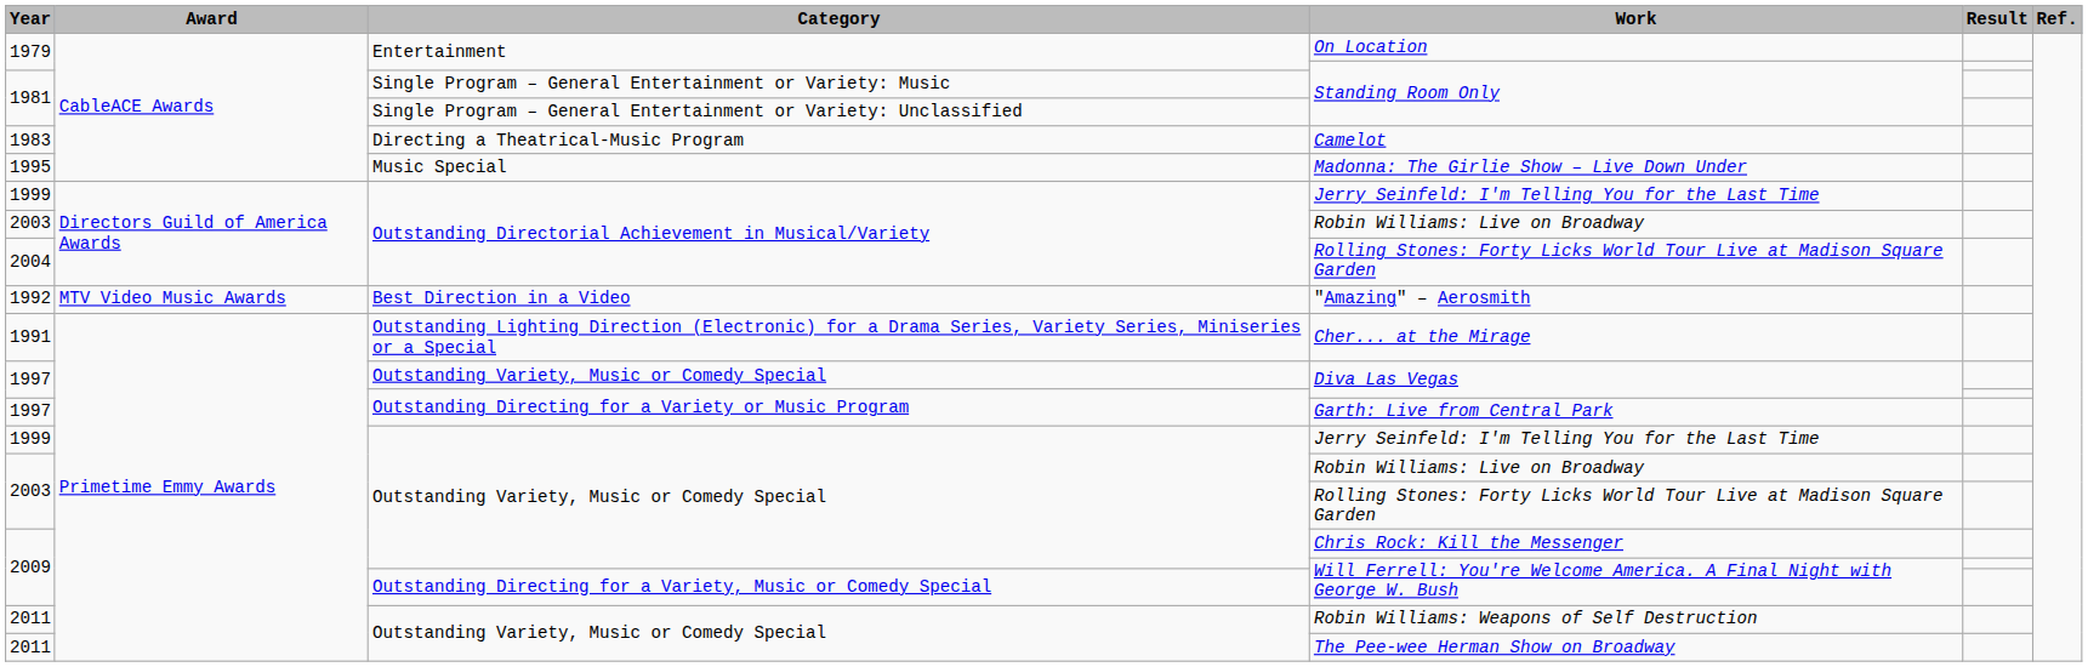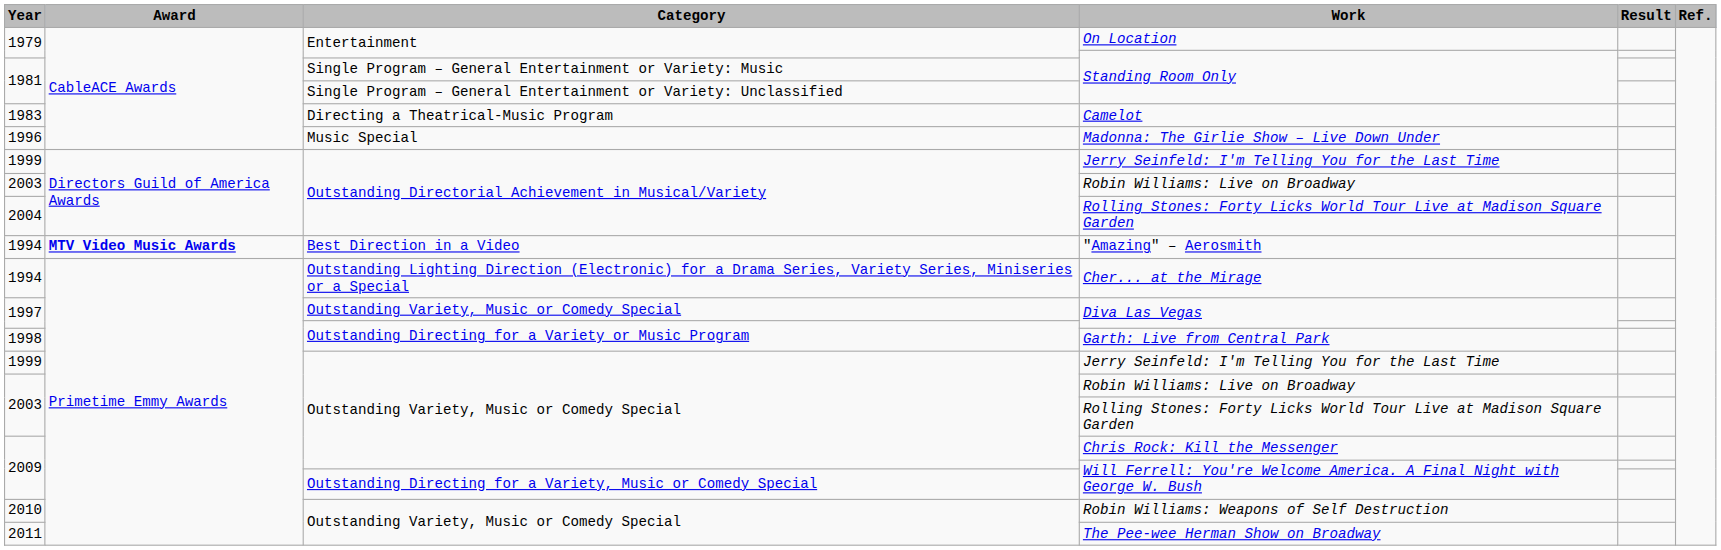 <table class="wikitable">
 <tr style="background:#b0c4de; text-align:center;">
 <th style="background:#bcbcbc;">Year</th>
 <th style="background:#bcbcbc;">Award</th>
 <th style="background:#bcbcbc;">Category</th>
 <th style="background:#bcbcbc;">Work</th>
 <th style="background:#bcbcbc;">Result</th>
 <th style="background:#bcbcbc;">Ref.</th>
 </tr>
 <tr>
 <td rowspan="2">1979</td>
 <td rowspan="6"><a href='#'>CableACE Awards</a></td>
 <td rowspan="2">Entertainment</td>
 <td><em><a href='#'>On Location</a></em></td>
 <td></td>
 <td rowspan="22"></td>
 </tr>
 <tr>
 <td rowspan="3"><em><a href='#'>Standing Room Only</a></em></td>
 <td></td>
 </tr>
 <tr>
 <td rowspan="2">1981</td>
 <td>Single Program – General Entertainment or Variety: Music</td>
 <td></td>
 </tr>
 <tr>
 <td>Single Program – General Entertainment or Variety: Unclassified</td>
 <td></td>
 </tr>
 <tr>
 <td>1983</td>
 <td>Directing a Theatrical-Music Program</td>
 <td><em><a href='#'>Camelot</a></em></td>
 <td></td>
 </tr>
 <tr>
-<td>1995</td>
+<td>1996</td>
 <td>Music Special</td>
 <td><em><a href='#'>Madonna: The Girlie Show – Live Down Under</a></em></td>
 <td></td>
 </tr>
 <tr>
 <td>1999</td>
 <td rowspan="3"><a href='#'>Directors Guild of America Awards</a></td>
 <td rowspan="3"><a href='#'>Outstanding Directorial Achievement in Musical/Variety</a></td>
 <td><em><a href='#'>Jerry Seinfeld: I'm Telling You for the Last Time</a></em></td>
 <td></td>
 </tr>
 <tr>
 <td>2003</td>
 <td><em>Robin Williams: Live on Broadway</em></td>
 <td></td>
 </tr>
 <tr>
 <td>2004</td>
 <td><em><a href='#'>Rolling Stones: Forty Licks World Tour Live at Madison Square Garden</a></em></td>
 <td></td>
 </tr>
 <tr>
-<td>1992</td>
-<td><a href='#'>MTV Video Music Awards</a></td>
+<td>1994</td>
+<td><strong><a href='#'>MTV Video Music Awards</a></strong></td>
 <td><a href='#'>Best Direction in a Video</a></td>
 <td>"<a href='#'>Amazing</a>" – <a href='#'>Aerosmith</a></td>
 <td></td>
 </tr>
 <tr>
-<td>1991</td>
+<td>1994</td>
 <td rowspan="12"><a href='#'>Primetime Emmy Awards</a></td>
 <td><a href='#'>Outstanding Lighting Direction (Electronic) for a Drama Series, Variety Series, Miniseries or a Special</a></td>
 <td><em><a href='#'>Cher... at the Mirage</a></em></td>
 <td></td>
 </tr>
 <tr>
 <td rowspan="2">1997</td>
 <td><a href='#'>Outstanding Variety, Music or Comedy Special</a></td>
 <td rowspan="2"><em><a href='#'>Diva Las Vegas</a></em></td>
 <td></td>
 </tr>
 <tr>
 <td rowspan="2"><a href='#'>Outstanding Directing for a Variety or Music Program</a></td>
 <td></td>
 </tr>
 <tr>
-<td>1997</td>
+<td>1998</td>
 <td><em><a href='#'>Garth: Live from Central Park</a></em></td>
 <td></td>
 </tr>
 <tr>
 <td>1999</td>
 <td rowspan="5">Outstanding Variety, Music or Comedy Special</td>
 <td><em>Jerry Seinfeld: I'm Telling You for the Last Time</em></td>
 <td></td>
 </tr>
 <tr>
 <td rowspan="2">2003</td>
 <td><em>Robin Williams: Live on Broadway</em></td>
 <td></td>
 </tr>
 <tr>
 <td><em>Rolling Stones: Forty Licks World Tour Live at Madison Square Garden</em></td>
 <td></td>
 </tr>
 <tr>
 <td rowspan="3">2009</td>
 <td><em><a href='#'>Chris Rock: Kill the Messenger</a></em></td>
 <td></td>
 </tr>
 <tr>
 <td rowspan="2"><em><a href='#'>Will Ferrell: You're Welcome America. A Final Night with George W. Bush</a></em></td>
 <td></td>
 </tr>
 <tr>
 <td><a href='#'>Outstanding Directing for a Variety, Music or Comedy Special</a></td>
 <td></td>
 </tr>
 <tr>
-<td>2011</td>
+<td>2010</td>
 <td rowspan="2">Outstanding Variety, Music or Comedy Special</td>
 <td><em>Robin Williams: Weapons of Self Destruction</em></td>
 <td></td>
 </tr>
 <tr>
 <td>2011</td>
 <td><em><a href='#'>The Pee-wee Herman Show on Broadway</a></em></td>
 <td></td>
 </tr>
 </table>
